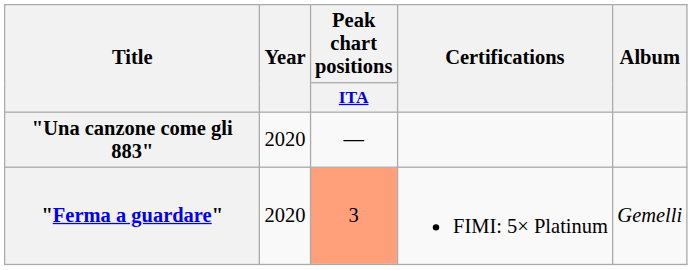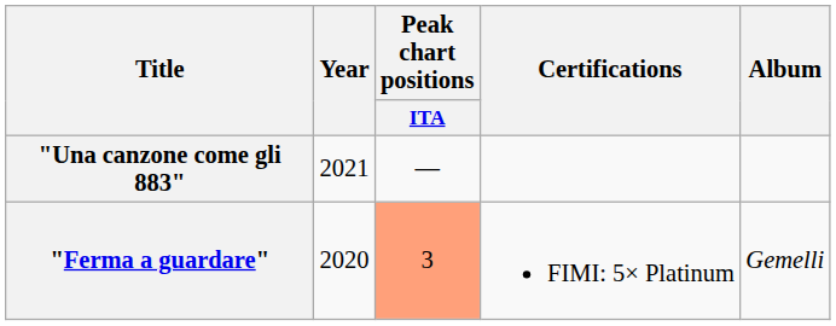 <table class="wikitable plainrowheaders" style="text-align:center;">
 <tr>
 <th scope="col" rowspan="2" style="width:12em;">Title</th>
 <th scope="col" rowspan="2" style="width:1em;">Year</th>
 <th scope="col" colspan="1">Peak chart positions</th>
 <th scope="col" rowspan="2">Certifications</th>
 <th scope="col" rowspan="2">Album</th>
 </tr>
 <tr>
 <th scope="col" style="width:3em;font-size:85%;"><a href='#'>ITA</a><br></th>
 </tr>
 <tr>
 <th scope="row">"Una canzone come gli 883"<br></th>
-<td>2020</td>
+<td>2021</td>
 <td>—</td>
 <td></td>
 <td></td>
 </tr>
 <tr>
 <th scope="row">"<a href='#'>Ferma a guardare</a>"<br></th>
 <td>2020</td>
 <td style="background: lightsalmon;">3</td>
 <td><br><ul><li>FIMI: 5× Platinum</li></ul></td>
 <td><em>Gemelli</em></td>
 </tr>
 </table>
